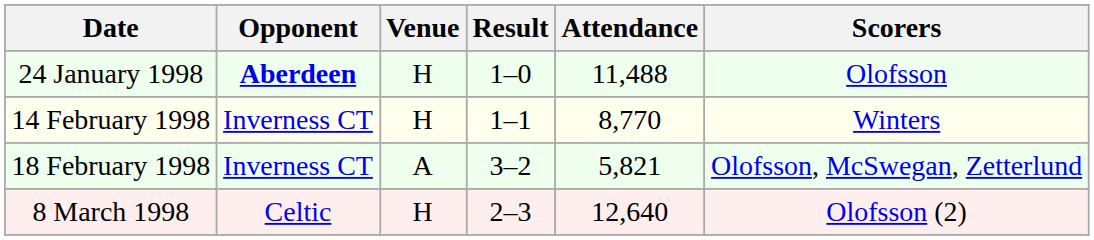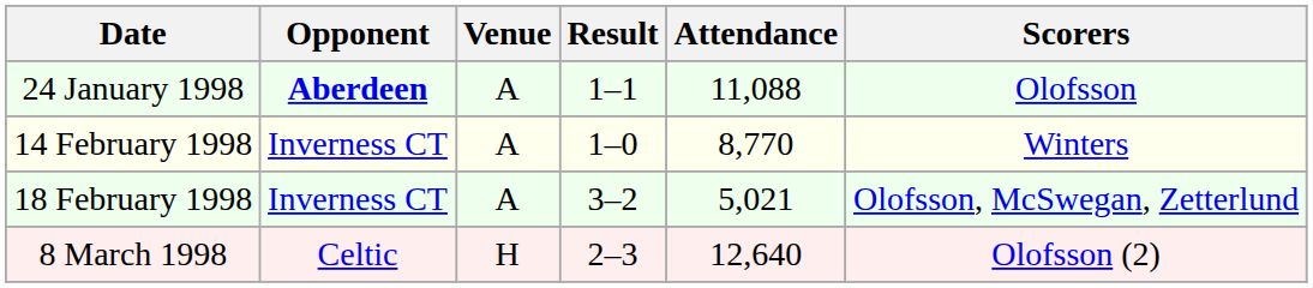 <table class="wikitable sortable" style="font-size:95%; text-align:center">
 <tr>
 <th>Date</th>
 <th>Opponent</th>
 <th>Venue</th>
 <th>Result</th>
 <th>Attendance</th>
 <th>Scorers</th>
 </tr>
 <tr style="background:#efe;">
 <td>24 January 1998</td>
 <td><strong><a href='#'>Aberdeen</a></strong></td>
-<td>H</td>
-<td>1–0</td>
-<td>11,488</td>
+<td>A</td>
+<td>1–1</td>
+<td>11,088</td>
 <td><a href='#'>Olofsson</a></td>
 </tr>
 <tr style="background:#ffe;">
 <td>14 February 1998</td>
 <td><a href='#'>Inverness CT</a></td>
-<td>H</td>
-<td>1–1</td>
+<td>A</td>
+<td>1–0</td>
 <td>8,770</td>
 <td><a href='#'>Winters</a></td>
 </tr>
 <tr style="background:#efe;">
 <td>18 February 1998</td>
 <td><a href='#'>Inverness CT</a></td>
 <td>A</td>
 <td>3–2</td>
-<td>5,821</td>
+<td>5,021</td>
 <td><a href='#'>Olofsson</a>, <a href='#'>McSwegan</a>, <a href='#'>Zetterlund</a></td>
 </tr>
 <tr style="background:#fee;">
 <td>8 March 1998</td>
 <td><a href='#'>Celtic</a></td>
 <td>H</td>
 <td>2–3</td>
 <td>12,640</td>
 <td><a href='#'>Olofsson</a> (2)</td>
 </tr>
 </table>
